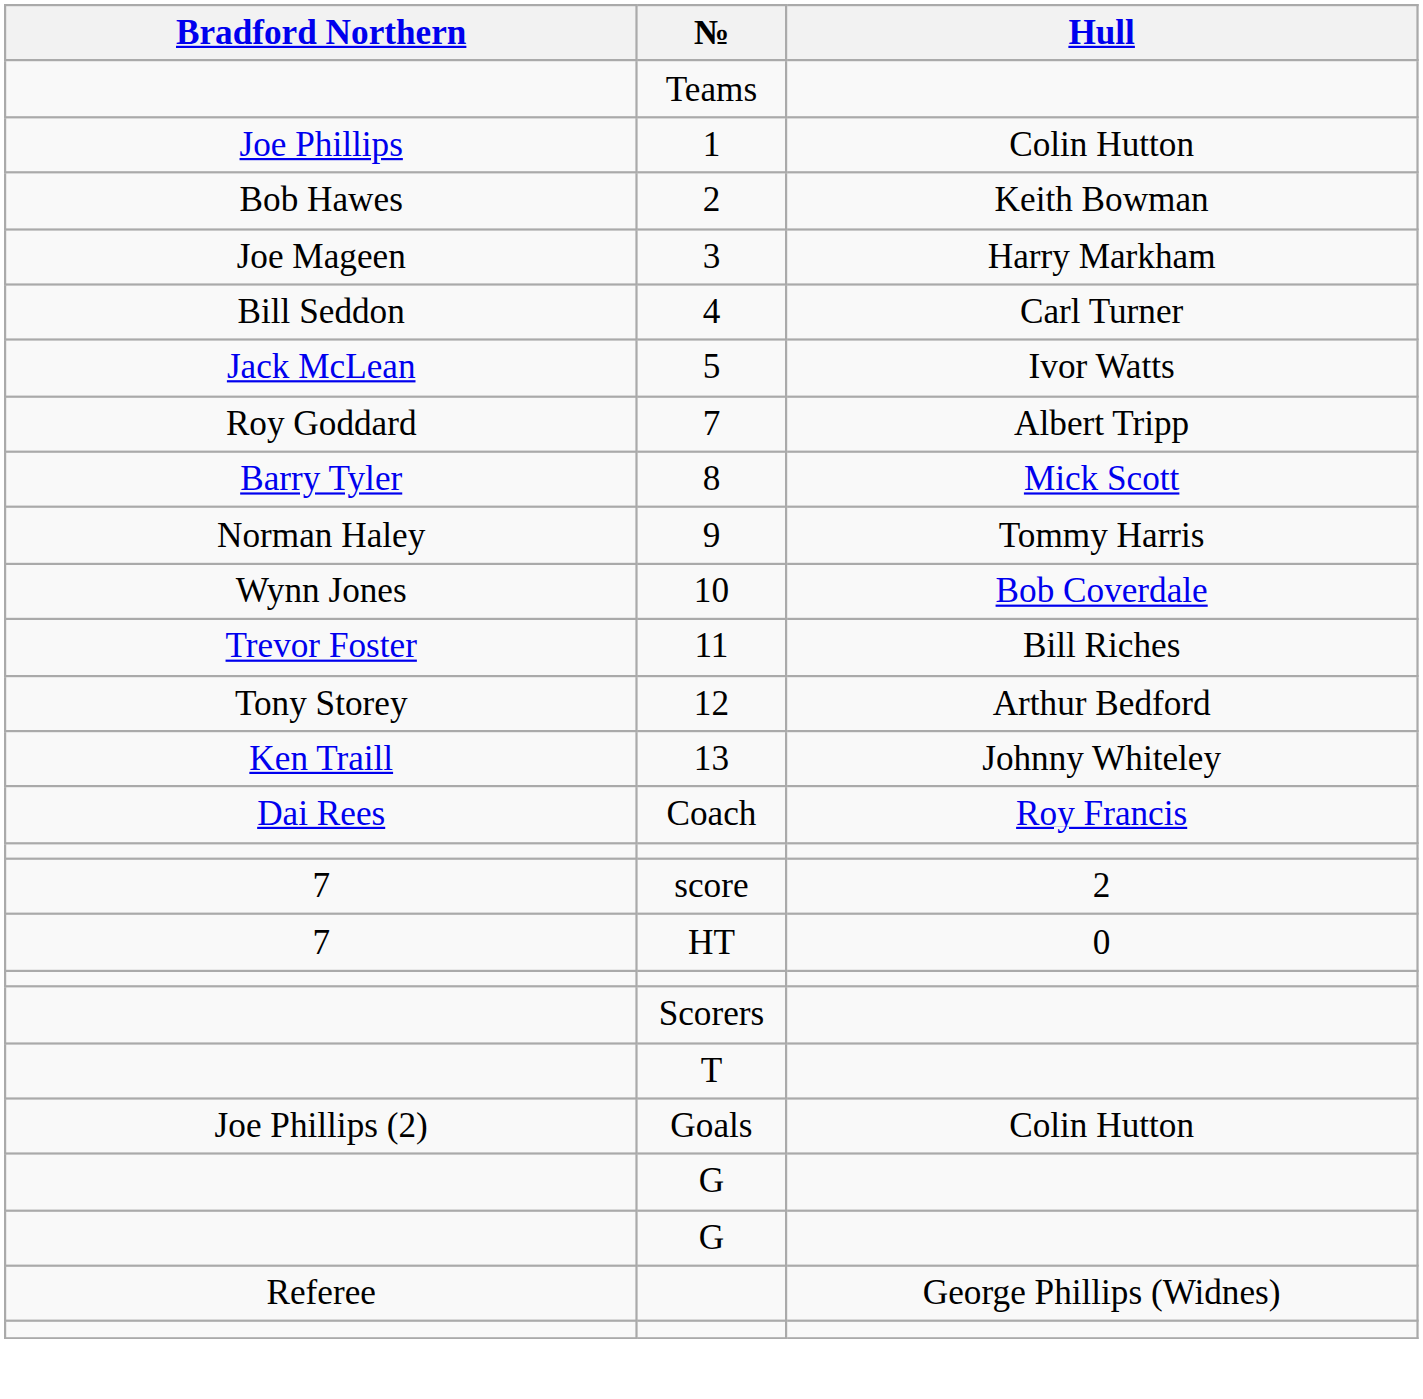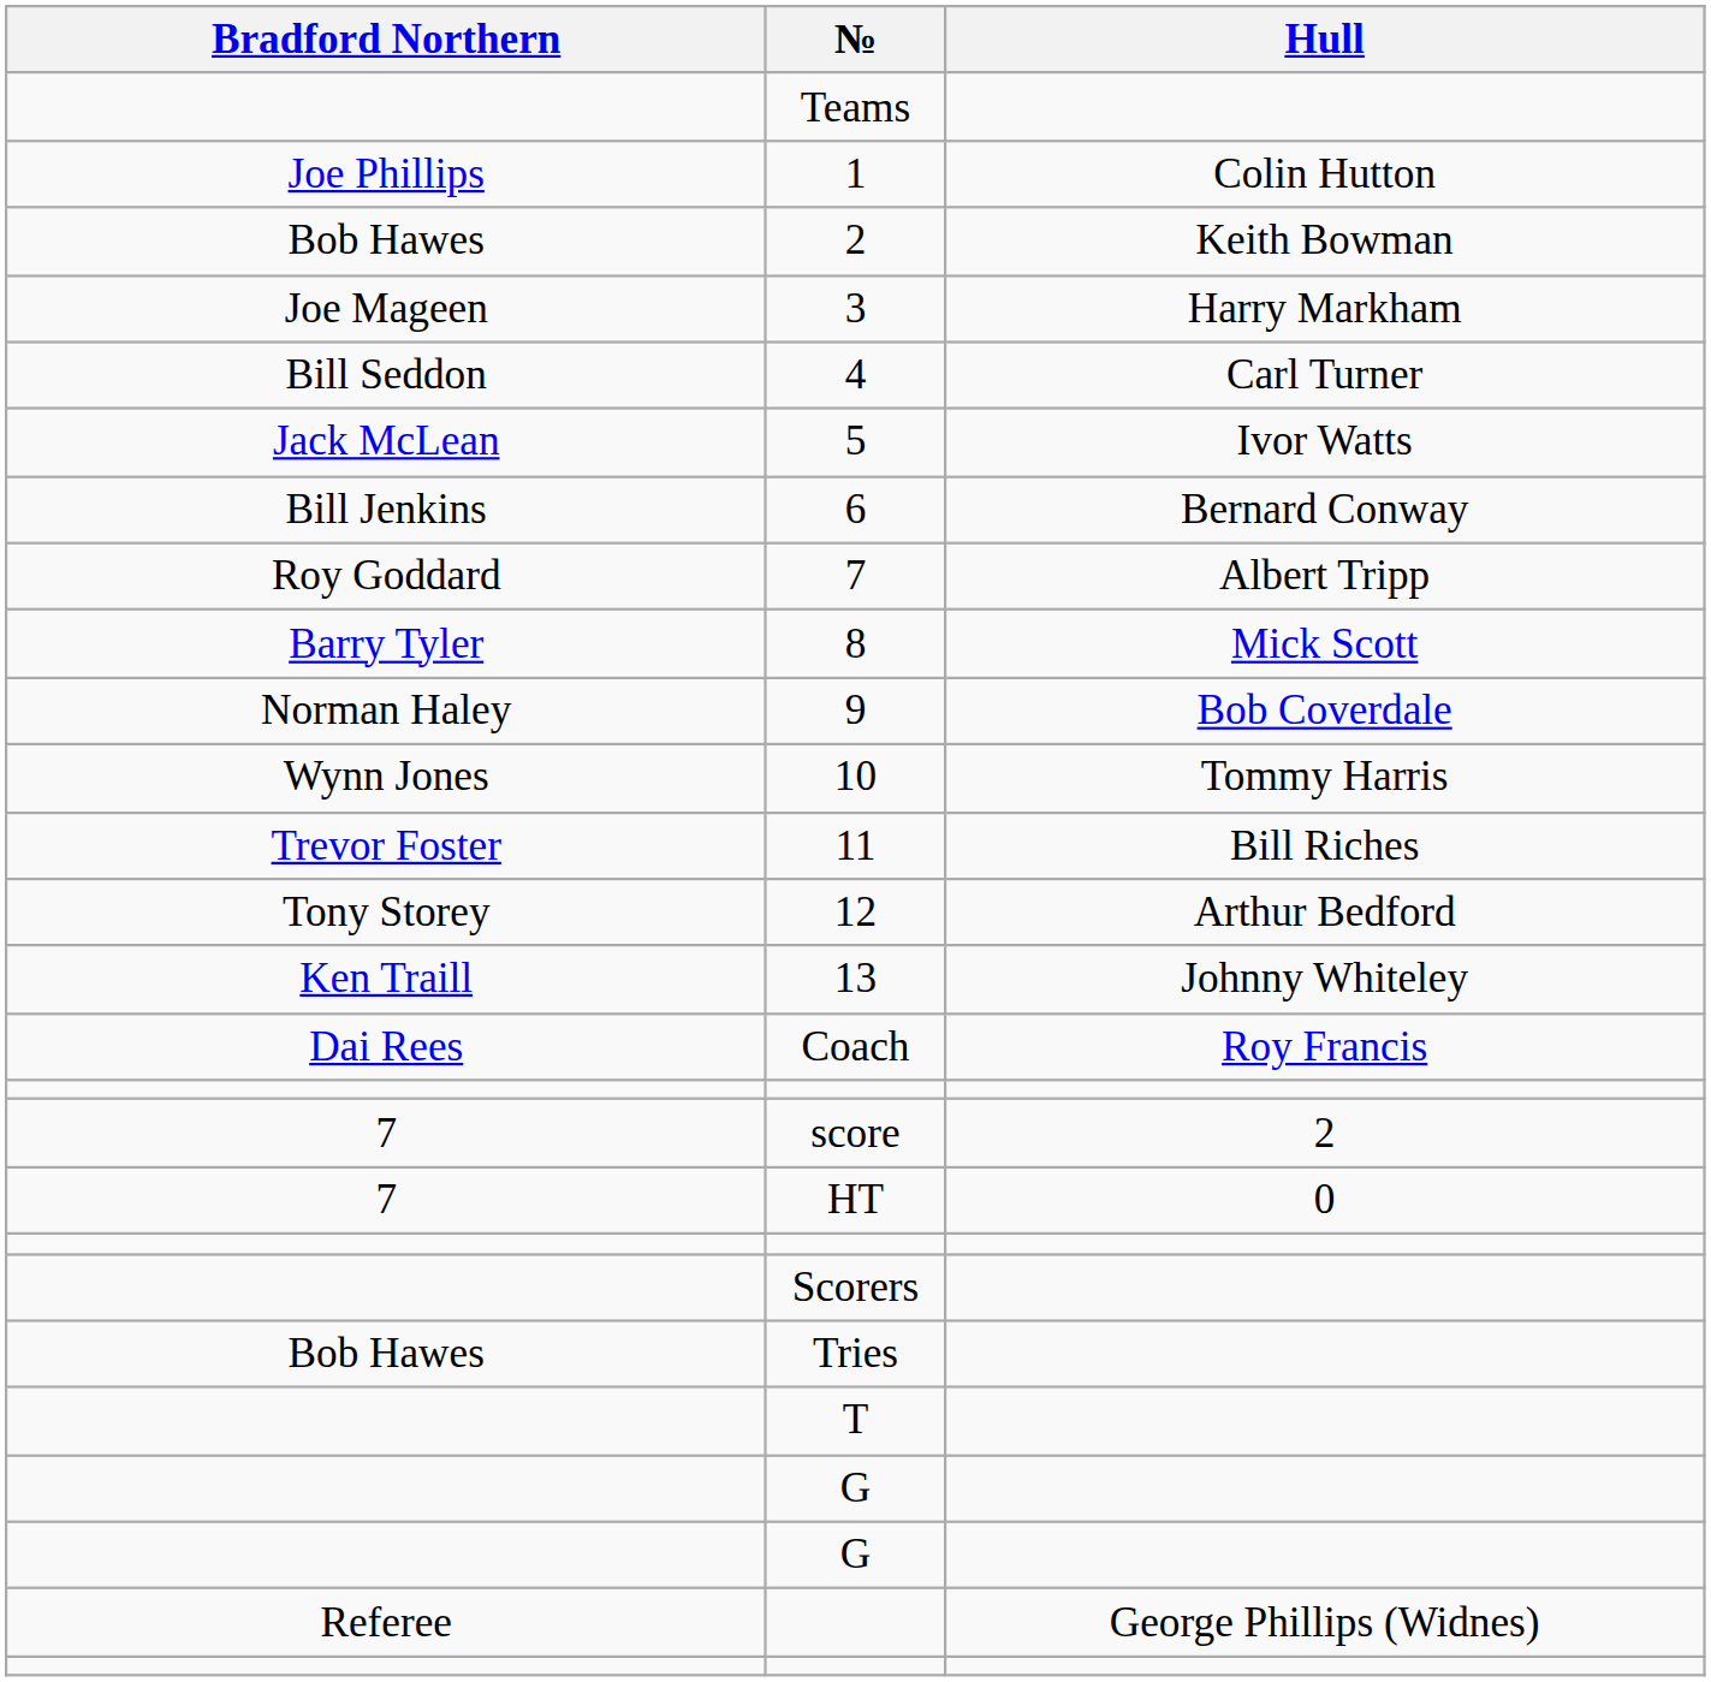 <table class="wikitable" style="text-align:center;">
 <tr>
 <th width=280 abbr=winner><a href='#'>Bradford Northern</a></th>
 <th width=60 abbr="Number">№</th>
 <th width=280 abbr=runner-up><a href='#'>Hull</a></th>
 </tr>
 <tr>
 <td></td>
 <td>Teams</td>
 <td></td>
 </tr>
 <tr>
 <td><a href='#'>Joe Phillips</a></td>
 <td>1</td>
 <td>Colin Hutton</td>
 </tr>
 <tr>
 <td>Bob Hawes</td>
 <td>2</td>
 <td>Keith Bowman</td>
 </tr>
 <tr>
 <td>Joe Mageen</td>
 <td>3</td>
 <td>Harry Markham</td>
 </tr>
 <tr>
 <td>Bill Seddon</td>
 <td>4</td>
 <td>Carl Turner</td>
 </tr>
 <tr>
 <td><a href='#'>Jack McLean</a></td>
 <td>5</td>
 <td>Ivor Watts</td>
 </tr>
 <tr>
+<td>Bill Jenkins</td>
+<td>6</td>
+<td>Bernard Conway</td>
+</tr>
+<tr>
 <td>Roy Goddard</td>
 <td>7</td>
 <td>Albert Tripp</td>
 </tr>
 <tr>
 <td><a href='#'>Barry Tyler</a></td>
 <td>8</td>
 <td><a href='#'>Mick Scott</a></td>
 </tr>
 <tr>
 <td>Norman Haley</td>
 <td>9</td>
-<td>Tommy Harris</td>
+<td><a href='#'>Bob Coverdale</a></td>
 </tr>
 <tr>
 <td>Wynn Jones</td>
 <td>10</td>
-<td><a href='#'>Bob Coverdale</a></td>
+<td>Tommy Harris</td>
 </tr>
 <tr>
 <td><a href='#'>Trevor Foster</a></td>
 <td>11</td>
 <td>Bill Riches</td>
 </tr>
 <tr>
 <td>Tony Storey</td>
 <td>12</td>
 <td>Arthur Bedford</td>
 </tr>
 <tr>
 <td><a href='#'>Ken Traill</a></td>
 <td>13</td>
 <td>Johnny Whiteley</td>
 </tr>
 <tr>
 <td><a href='#'>Dai Rees</a></td>
 <td>Coach</td>
 <td><a href='#'>Roy Francis</a></td>
 </tr>
 <tr>
 <td></td>
 <td></td>
 <td></td>
 </tr>
 <tr>
 <td>7</td>
 <td>score</td>
 <td>2</td>
 </tr>
 <tr>
 <td>7</td>
 <td>HT</td>
 <td>0</td>
 </tr>
 <tr>
 <td></td>
 <td></td>
 <td></td>
 </tr>
 <tr>
 <td></td>
 <td>Scorers</td>
 <td></td>
 </tr>
 <tr>
+<td>Bob Hawes</td>
+<td>Tries</td>
+<td></td>
+</tr>
+<tr>
 <td></td>
 <td>T</td>
 <td></td>
-</tr>
-<tr>
-<td>Joe Phillips (2)</td>
-<td>Goals</td>
-<td>Colin Hutton</td>
 </tr>
 <tr>
 <td></td>
 <td>G</td>
 <td></td>
 </tr>
 <tr>
 <td></td>
 <td>G</td>
 <td></td>
 </tr>
 <tr>
 <td>Referee</td>
 <td></td>
 <td>George Phillips (Widnes)</td>
 </tr>
 <tr>
 <td></td>
 <td></td>
 <td></td>
 </tr>
 </table>
